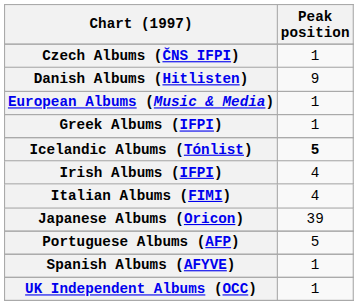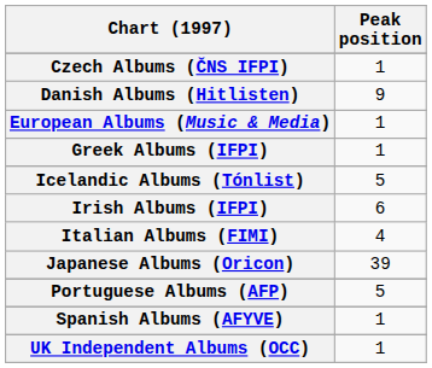 <table class="wikitable sortable plainrowheaders" style="text-align:center">
 <tr>
 <th scope="col">Chart (1997)</th>
 <th scope="col">Peak<br>position</th>
 </tr>
 <tr>
 </tr>
 <tr>
 </tr>
 <tr>
 </tr>
 <tr>
 </tr>
 <tr>
 </tr>
 <tr>
 <th scope="row">Czech Albums (<a href='#'>ČNS IFPI</a>)</th>
 <td>1</td>
 </tr>
 <tr>
 <th scope="row">Danish Albums (<a href='#'>Hitlisten</a>)</th>
 <td>9</td>
 </tr>
 <tr>
 </tr>
 <tr>
 <th scope="row"><a href='#'>European Albums</a> (<em><a href='#'>Music & Media</a></em>)</th>
 <td>1</td>
 </tr>
 <tr>
 </tr>
 <tr>
 </tr>
 <tr>
 </tr>
 <tr>
 <th scope="row">Greek Albums (<a href='#'>IFPI</a>)</th>
 <td>1</td>
 </tr>
 <tr>
 </tr>
 <tr>
 <th scope="row">Icelandic Albums (<a href='#'>Tónlist</a>)</th>
-<td><strong>5</strong></td>
+<td>5</td>
 </tr>
 <tr>
 <th scope="row">Irish Albums (<a href='#'>IFPI</a>)</th>
-<td>4</td>
+<td>6</td>
 </tr>
 <tr>
 <th scope="row">Italian Albums (<a href='#'>FIMI</a>)</th>
 <td>4</td>
 </tr>
 <tr>
 <th scope="row">Japanese Albums (<a href='#'>Oricon</a>)</th>
 <td>39</td>
 </tr>
 <tr>
 </tr>
 <tr>
 </tr>
 <tr>
 <th scope="row">Portuguese Albums (<a href='#'>AFP</a>)</th>
 <td>5</td>
 </tr>
 <tr>
 </tr>
 <tr>
 <th scope="row">Spanish Albums (<a href='#'>AFYVE</a>)</th>
 <td>1</td>
 </tr>
 <tr>
 </tr>
 <tr>
 </tr>
 <tr>
 </tr>
 <tr>
 <th scope="row"><a href='#'>UK Independent Albums</a> (<a href='#'>OCC</a>)</th>
 <td>1</td>
 </tr>
 <tr>
 </tr>
 </table>
